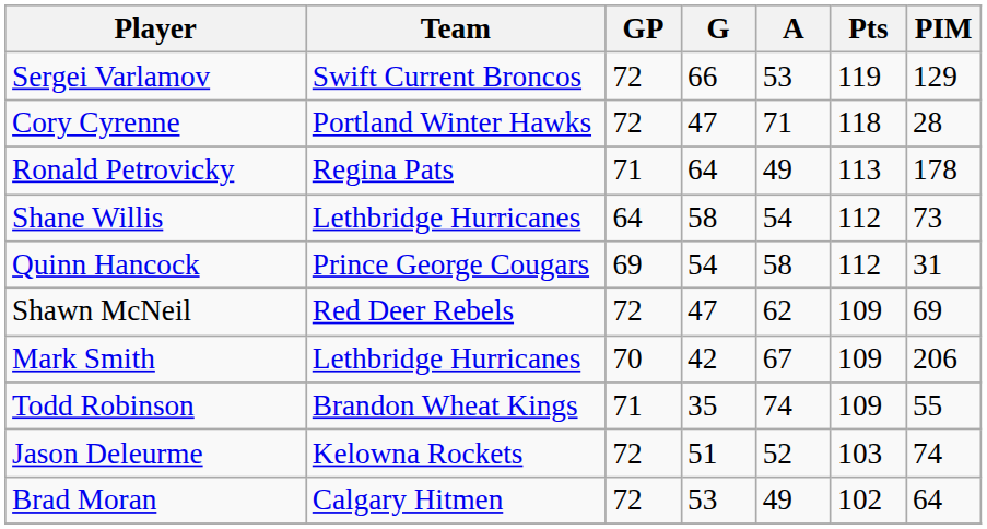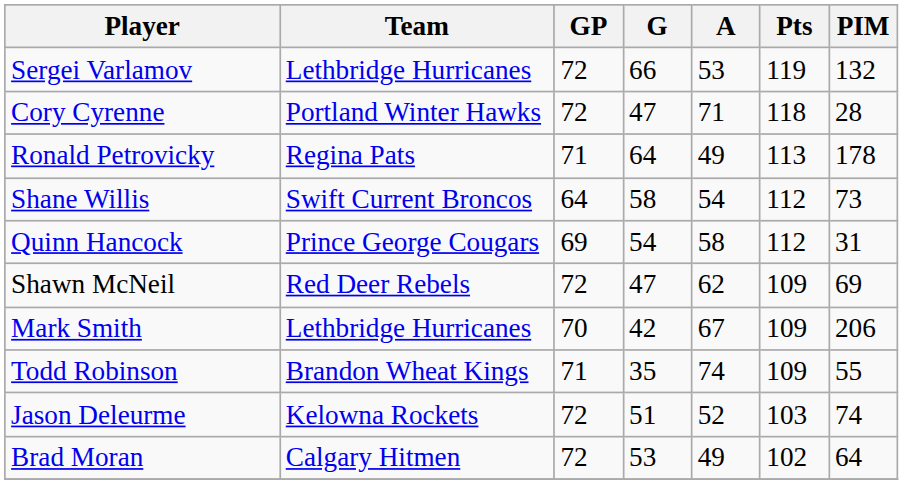 <table class="wikitable">
 <tr>
 <th width="30%">Player</th>
 <th width="30%">Team</th>
 <th width="7.5%">GP</th>
 <th width="7.5%">G</th>
 <th width="7.5%">A</th>
 <th width="7.5%">Pts</th>
 <th width="7.5%">PIM</th>
 </tr>
 <tr>
 <td><a href='#'>Sergei Varlamov</a></td>
-<td><a href='#'>Swift Current Broncos</a></td>
+<td><a href='#'>Lethbridge Hurricanes</a></td>
 <td>72</td>
 <td>66</td>
 <td>53</td>
 <td>119</td>
-<td>129</td>
+<td>132</td>
 </tr>
 <tr>
 <td><a href='#'>Cory Cyrenne</a></td>
 <td><a href='#'>Portland Winter Hawks</a></td>
 <td>72</td>
 <td>47</td>
 <td>71</td>
 <td>118</td>
 <td>28</td>
 </tr>
 <tr>
 <td><a href='#'>Ronald Petrovicky</a></td>
 <td><a href='#'>Regina Pats</a></td>
 <td>71</td>
 <td>64</td>
 <td>49</td>
 <td>113</td>
 <td>178</td>
 </tr>
 <tr>
 <td><a href='#'>Shane Willis</a></td>
-<td><a href='#'>Lethbridge Hurricanes</a></td>
+<td><a href='#'>Swift Current Broncos</a></td>
 <td>64</td>
 <td>58</td>
 <td>54</td>
 <td>112</td>
 <td>73</td>
 </tr>
 <tr>
 <td><a href='#'>Quinn Hancock</a></td>
 <td><a href='#'>Prince George Cougars</a></td>
 <td>69</td>
 <td>54</td>
 <td>58</td>
 <td>112</td>
 <td>31</td>
 </tr>
 <tr>
 <td>Shawn McNeil</td>
 <td><a href='#'>Red Deer Rebels</a></td>
 <td>72</td>
 <td>47</td>
 <td>62</td>
 <td>109</td>
 <td>69</td>
 </tr>
 <tr>
 <td><a href='#'>Mark Smith</a></td>
 <td><a href='#'>Lethbridge Hurricanes</a></td>
 <td>70</td>
 <td>42</td>
 <td>67</td>
 <td>109</td>
 <td>206</td>
 </tr>
 <tr>
 <td><a href='#'>Todd Robinson</a></td>
 <td><a href='#'>Brandon Wheat Kings</a></td>
 <td>71</td>
 <td>35</td>
 <td>74</td>
 <td>109</td>
 <td>55</td>
 </tr>
 <tr>
 <td><a href='#'>Jason Deleurme</a></td>
 <td><a href='#'>Kelowna Rockets</a></td>
 <td>72</td>
 <td>51</td>
 <td>52</td>
 <td>103</td>
 <td>74</td>
 </tr>
 <tr>
 <td><a href='#'>Brad Moran</a></td>
 <td><a href='#'>Calgary Hitmen</a></td>
 <td>72</td>
 <td>53</td>
 <td>49</td>
 <td>102</td>
 <td>64</td>
 </tr>
 <tr>
 </tr>
 </table>
